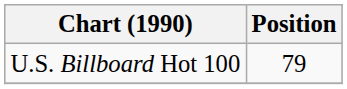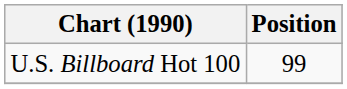 <table class="wikitable">
 <tr>
 <th align="left">Chart (1990)</th>
 <th align="center">Position</th>
 </tr>
 <tr>
 <td align="left">U.S. <em>Billboard</em> Hot 100</td>
-<td align="center">79</td>
+<td align="center">99</td>
 </tr>
 <tr>
 </tr>
 </table>
